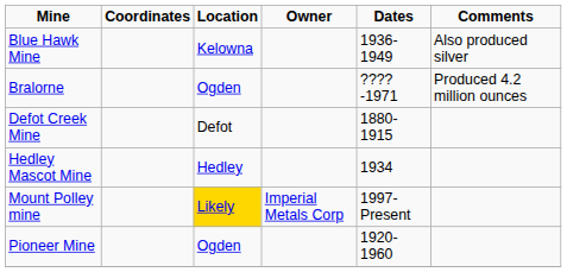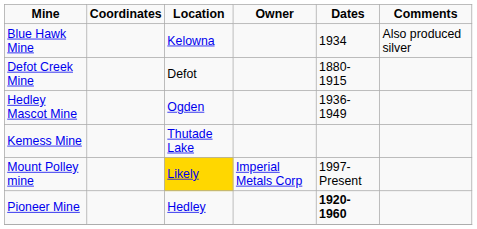 <table class="sortable wikitable">
 <tr align="center">
 <td><strong>Mine</strong></td>
 <td><strong>Coordinates</strong></td>
 <td><strong>Location</strong></td>
 <td><strong>Owner</strong></td>
 <td><strong>Dates</strong></td>
 <td><strong>Comments</strong></td>
 </tr>
 <tr>
 <td><a href='#'>Blue Hawk Mine</a></td>
 <td></td>
 <td><a href='#'>Kelowna</a></td>
 <td></td>
-<td>1936-1949</td>
+<td>1934</td>
 <td>Also produced silver</td>
-</tr>
-<tr>
-<td><a href='#'>Bralorne</a></td>
-<td></td>
-<td><a href='#'>Ogden</a></td>
-<td></td>
-<td>????-1971</td>
-<td>Produced 4.2 million ounces</td>
 </tr>
 <tr>
 <td><a href='#'>Defot Creek Mine</a></td>
 <td></td>
 <td>Defot</td>
 <td></td>
 <td>1880-1915</td>
 <td></td>
 </tr>
 <tr>
 <td><a href='#'>Hedley Mascot Mine</a></td>
 <td></td>
-<td><a href='#'>Hedley</a></td>
+<td><a href='#'>Ogden</a></td>
 <td></td>
-<td>1934</td>
+<td>1936-1949</td>
+<td></td>
+</tr>
+<tr>
+<td><a href='#'>Kemess Mine</a></td>
+<td></td>
+<td><a href='#'>Thutade Lake</a></td>
+<td></td>
+<td></td>
 <td></td>
 </tr>
 <tr>
 <td><a href='#'>Mount Polley mine</a></td>
 <td></td>
 <td style="background: gold;"><a href='#'>Likely</a></td>
 <td><a href='#'>Imperial Metals Corp</a></td>
 <td>1997-Present</td>
 <td></td>
 </tr>
 <tr>
 <td><a href='#'>Pioneer Mine</a></td>
 <td></td>
-<td><a href='#'>Ogden</a></td>
+<td><a href='#'>Hedley</a></td>
 <td></td>
-<td>1920-1960</td>
+<td><strong>1920-1960</strong></td>
 <td></td>
 </tr>
 <tr>
 </tr>
 </table>
